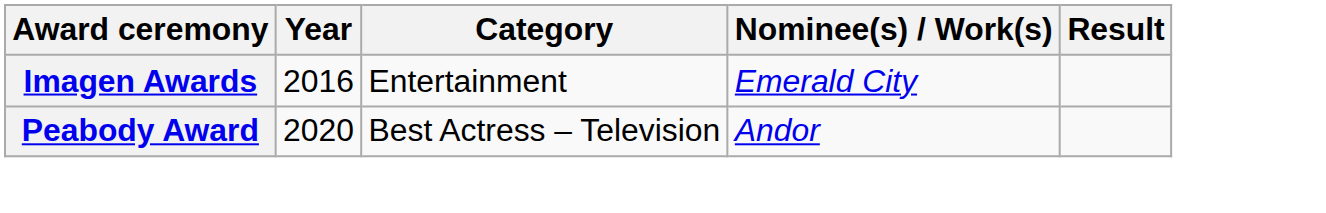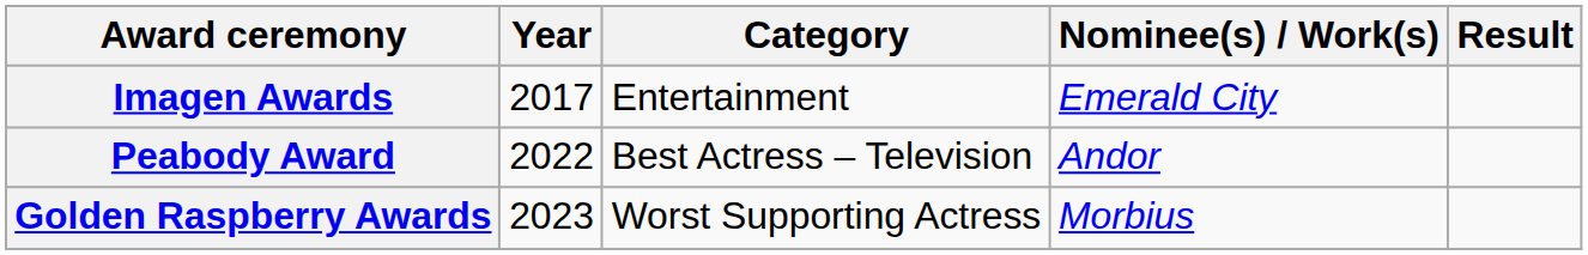 <table class="wikitable sortable">
 <tr>
 <th>Award ceremony</th>
 <th>Year</th>
 <th>Category</th>
 <th>Nominee(s) / Work(s)</th>
 <th>Result</th>
 </tr>
 <tr>
 <th><a href='#'>Imagen Awards</a></th>
-<td>2016</td>
+<td>2017</td>
 <td>Entertainment</td>
 <td><em><a href='#'>Emerald City</a></em></td>
 <td></td>
 </tr>
 <tr>
 <th><a href='#'>Peabody Award</a></th>
-<td>2020</td>
+<td>2022</td>
 <td>Best Actress – Television</td>
 <td><em><a href='#'>Andor</a></em></td>
 <td></td>
 </tr>
+<tr>
+<th><a href='#'>Golden Raspberry Awards</a></th>
+<td>2023</td>
+<td>Worst Supporting Actress</td>
+<td><em><a href='#'>Morbius</a></em></td>
+<td></td>
+</tr>
 </table>
